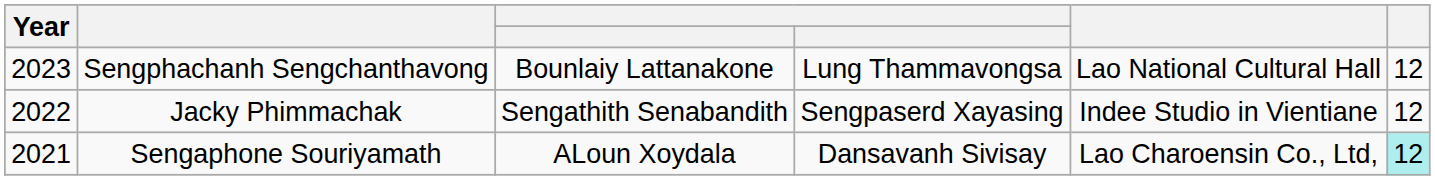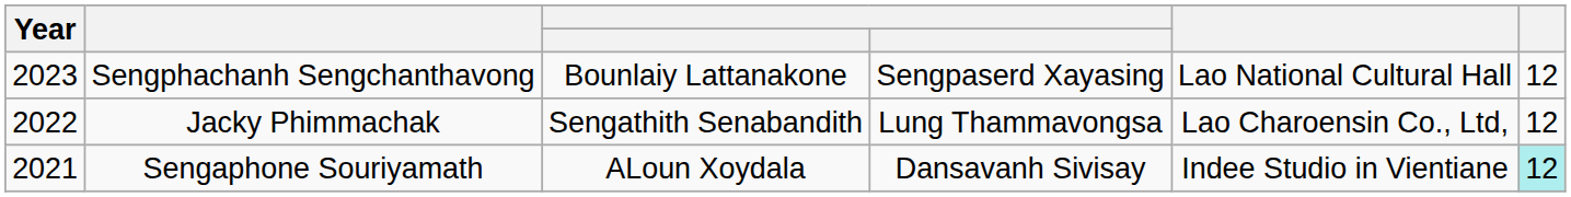 <table class="wikitable sortable" style="font-size: 95%; text-align:center">
 <tr>
 <th rowspan="2">Year</th>
 <th rowspan="2"></th>
 <th colspan="2"></th>
 <th rowspan="2"></th>
 <th rowspan="2"></th>
 </tr>
 <tr>
 <th></th>
 <th></th>
 </tr>
 <tr>
 <td>2023</td>
 <td>Sengphachanh Sengchanthavong</td>
 <td>Bounlaiy Lattanakone</td>
-<td>Lung Thammavongsa</td>
+<td>Sengpaserd Xayasing</td>
 <td>Lao National Cultural Hall</td>
 <td>12</td>
 </tr>
 <tr>
 <td>2022</td>
 <td>Jacky Phimmachak</td>
 <td>Sengathith Senabandith</td>
-<td>Sengpaserd Xayasing</td>
-<td>Indee Studio in Vientiane</td>
+<td>Lung Thammavongsa</td>
+<td>Lao Charoensin Co., Ltd,</td>
 <td>12</td>
 </tr>
 <tr>
 <td>2021</td>
 <td>Sengaphone Souriyamath</td>
 <td>ALoun Xoydala</td>
 <td>Dansavanh Sivisay</td>
-<td>Lao Charoensin Co., Ltd,</td>
+<td>Indee Studio in Vientiane</td>
 <td style="background: paleturquoise;">12</td>
 </tr>
 </table>
